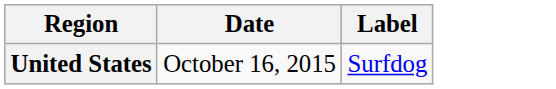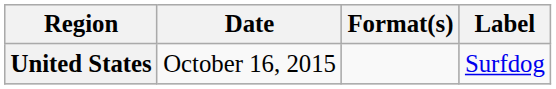 <table class="wikitable plainrowheaders">
 <tr>
 <th scope="col">Region</th>
 <th scope="col">Date</th>
+<th scope="col">Format(s)</th>
 <th scope="col">Label</th>
 </tr>
 <tr>
 <th scope="row">United States</th>
 <td>October 16, 2015</td>
+<td></td>
 <td><a href='#'>Surfdog</a></td>
 </tr>
 </table>
